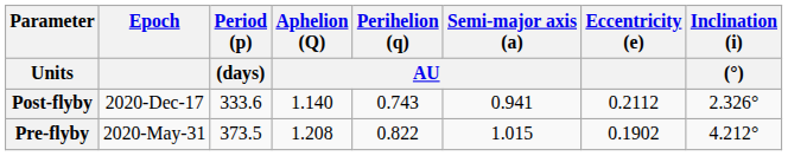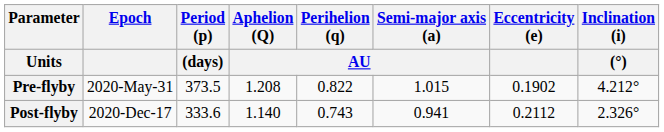 <table class=wikitable style="font-size: 0.9em;">
 <tr valign=top>
 <th>Parameter</th>
 <th><a href='#'>Epoch</a></th>
 <th><a href='#'>Period</a><br>(p)</th>
 <th><a href='#'>Aphelion</a><br>(Q)</th>
 <th><a href='#'>Perihelion</a><br>(q)</th>
 <th><a href='#'>Semi-major axis</a><br>(a)</th>
 <th><a href='#'>Eccentricity</a><br>(e)</th>
 <th><a href='#'>Inclination</a><br>(i)</th>
 </tr>
 <tr valign=top>
 <th>Units</th>
 <th></th>
 <th>(days)</th>
 <th colspan=3><a href='#'>AU</a></th>
 <th></th>
 <th>(°)</th>
 </tr>
 <tr align=center>
+<th>Pre-flyby</th>
+<td>2020-May-31</td>
+<td>373.5</td>
+<td>1.208</td>
+<td>0.822</td>
+<td>1.015</td>
+<td>0.1902</td>
+<td>4.212°</td>
+</tr>
+<tr align=center>
 <th>Post-flyby</th>
 <td>2020-Dec-17</td>
 <td>333.6</td>
 <td>1.140</td>
 <td>0.743</td>
 <td>0.941</td>
 <td>0.2112</td>
 <td>2.326°</td>
 </tr>
-<tr align=center>
-<th>Pre-flyby</th>
-<td>2020-May-31</td>
-<td>373.5</td>
-<td>1.208</td>
-<td>0.822</td>
-<td>1.015</td>
-<td>0.1902</td>
-<td>4.212°</td>
-</tr>
 </table>
